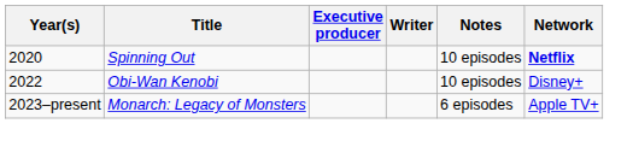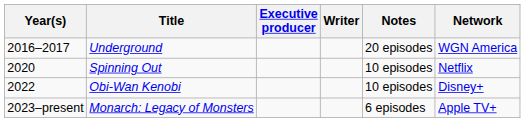 <table class="wikitable plainrowheaders"">
 <tr>
 <th>Year(s)</th>
 <th>Title</th>
 <th><a href='#'>Executive<br>producer</a></th>
 <th>Writer</th>
 <th>Notes</th>
 <th>Network</th>
 </tr>
 <tr>
+<td>2016–2017</td>
+<td><em><a href='#'>Underground</a></em></td>
+<td></td>
+<td></td>
+<td>20 episodes</td>
+<td><a href='#'>WGN America</a></td>
+</tr>
+<tr>
 <td>2020</td>
 <td><em><a href='#'>Spinning Out</a></em></td>
 <td></td>
 <td></td>
 <td>10 episodes</td>
-<td><strong><a href='#'>Netflix</a></strong></td>
+<td><a href='#'>Netflix</a></td>
 </tr>
 <tr>
 <td>2022</td>
 <td><em><a href='#'>Obi-Wan Kenobi</a></em></td>
 <td></td>
 <td></td>
 <td>10 episodes</td>
 <td><a href='#'>Disney+</a></td>
 </tr>
 <tr>
 <td>2023–present</td>
 <td><em><a href='#'>Monarch: Legacy of Monsters</a></em></td>
 <td></td>
 <td></td>
 <td>6 episodes</td>
 <td><a href='#'>Apple TV+</a></td>
 </tr>
 </table>
